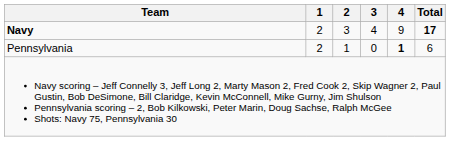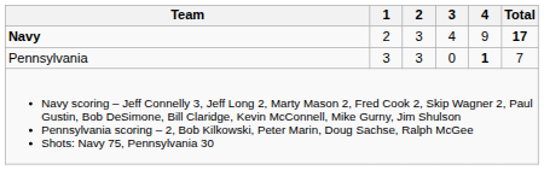 <table class="wikitable" style="text-align:center; max-width:40em">
 <tr>
 <th>Team</th>
 <th style="width:2em">1</th>
 <th style="width:2em">2</th>
 <th style="width:2em">3</th>
 <th style="width:2em">4</th>
 <th style="width:2em">Total</th>
 </tr>
 <tr>
 <td style="text-align:left"><strong>Navy</strong></td>
 <td>2</td>
 <td>3</td>
 <td>4</td>
 <td>9</td>
 <td><strong>17</strong></td>
 </tr>
 <tr>
 <td style="text-align:left">Pennsylvania</td>
-<td>2</td>
-<td>1</td>
+<td>3</td>
+<td>3</td>
 <td>0</td>
 <td><strong>1</strong></td>
-<td>6</td>
+<td>7</td>
 </tr>
 <tr>
 <td colspan=6 style="text-align:left; font-size:88%;"><br><ul><li>Navy scoring – Jeff Connelly 3, Jeff Long 2, Marty Mason 2, Fred Cook 2, Skip Wagner 2, Paul Gustin, Bob DeSimone, Bill Claridge, Kevin McConnell, Mike Gurny, Jim Shulson</li><li>Pennsylvania scoring –  2, Bob Kilkowski, Peter Marin, Doug Sachse, Ralph McGee</li><li>Shots: Navy 75, Pennsylvania 30</li></ul></td>
 </tr>
 </table>
